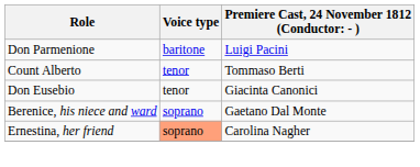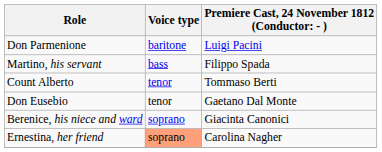 <table class="wikitable">
 <tr>
 <th>Role</th>
 <th>Voice type</th>
 <th>Premiere Cast, 24 November 1812<br>(Conductor: - )</th>
 </tr>
 <tr>
 <td>Don Parmenione</td>
 <td><a href='#'>baritone</a></td>
 <td><a href='#'>Luigi Pacini</a></td>
 </tr>
 <tr>
+<td>Martino, <em>his servant</em></td>
+<td><a href='#'>bass</a></td>
+<td>Filippo Spada</td>
+</tr>
+<tr>
 <td>Count Alberto</td>
 <td><a href='#'>tenor</a></td>
 <td>Tommaso Berti</td>
 </tr>
 <tr>
 <td>Don Eusebio</td>
 <td>tenor</td>
-<td>Giacinta Canonici</td>
+<td>Gaetano Dal Monte</td>
 </tr>
 <tr>
 <td>Berenice, <em>his niece and <a href='#'>ward</a></em></td>
 <td><a href='#'>soprano</a></td>
-<td>Gaetano Dal Monte</td>
+<td>Giacinta Canonici</td>
 </tr>
 <tr>
 <td>Ernestina, <em>her friend</em></td>
 <td style="background: lightsalmon;">soprano</td>
 <td>Carolina Nagher</td>
 </tr>
 <tr>
 </tr>
 </table>
